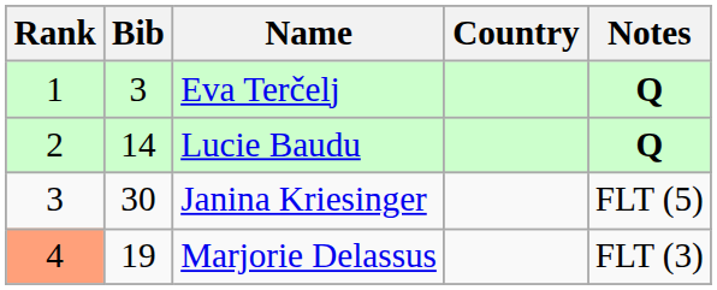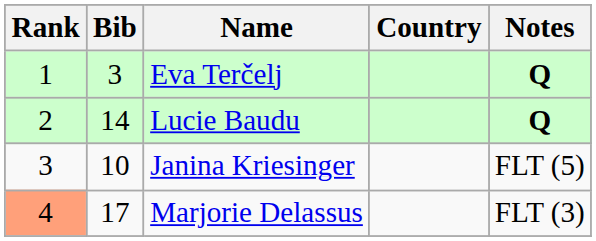 <table class="wikitable" style="text-align:center;">
 <tr>
 <th>Rank</th>
 <th>Bib</th>
 <th>Name</th>
 <th>Country</th>
 <th>Notes</th>
 </tr>
 <tr bgcolor=ccffcc>
 <td>1</td>
 <td>3</td>
 <td align=left><a href='#'>Eva Terčelj</a></td>
 <td align=left></td>
 <td><strong>Q</strong></td>
 </tr>
 <tr bgcolor=ccffcc>
 <td>2</td>
 <td>14</td>
 <td align=left><a href='#'>Lucie Baudu</a></td>
 <td align=left></td>
 <td><strong>Q</strong></td>
 </tr>
 <tr>
 <td>3</td>
-<td>30</td>
+<td>10</td>
 <td align=left><a href='#'>Janina Kriesinger</a></td>
 <td align=left></td>
 <td>FLT (5)</td>
 </tr>
 <tr>
 <td style="background: lightsalmon;">4</td>
-<td>19</td>
+<td>17</td>
 <td align=left><a href='#'>Marjorie Delassus</a></td>
 <td align=left></td>
 <td>FLT (3)</td>
 </tr>
 </table>
